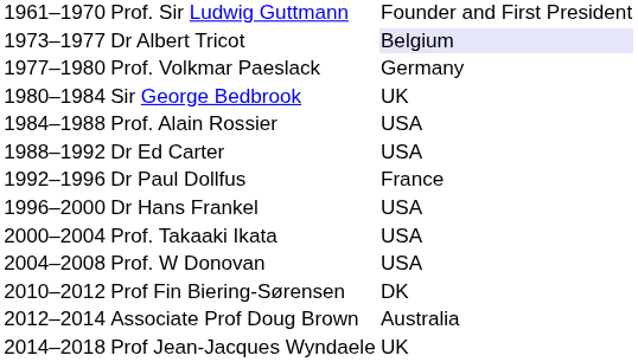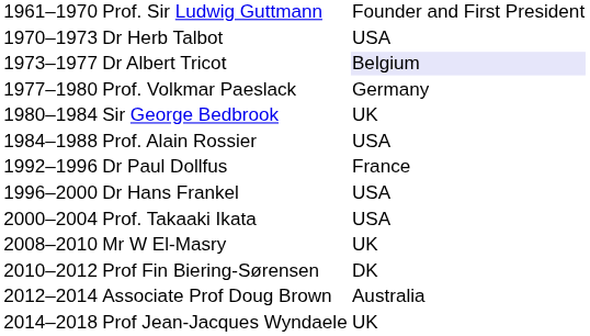 <table>
 <tr>
 <td>1961–1970</td>
 <td>Prof. Sir <a href='#'>Ludwig Guttmann</a></td>
 <td>Founder and First President</td>
+</tr>
+<tr>
+<td>1970–1973</td>
+<td>Dr Herb Talbot</td>
+<td> USA</td>
 </tr>
 <tr>
 <td>1973–1977</td>
 <td>Dr Albert Tricot</td>
 <td style="background: lavender;">  Belgium</td>
 </tr>
 <tr>
 <td>1977–1980</td>
 <td>Prof. Volkmar Paeslack</td>
 <td>  Germany</td>
 </tr>
 <tr>
 <td>1980–1984</td>
 <td>Sir <a href='#'>George Bedbrook</a></td>
 <td>  UK</td>
 </tr>
 <tr>
 <td>1984–1988</td>
 <td>Prof. Alain Rossier</td>
 <td> USA</td>
 </tr>
 <tr>
-<td>1988–1992</td>
-<td>Dr Ed Carter</td>
-<td> USA</td>
-</tr>
-<tr>
 <td>1992–1996</td>
 <td>Dr Paul Dollfus</td>
 <td>  France</td>
 </tr>
 <tr>
 <td>1996–2000</td>
 <td>Dr Hans Frankel</td>
 <td> USA</td>
 </tr>
 <tr>
 <td>2000–2004</td>
 <td>Prof. Takaaki Ikata</td>
 <td> USA</td>
 </tr>
 <tr>
-<td>2004–2008</td>
-<td>Prof. W Donovan</td>
-<td> USA</td>
+<td>2008–2010</td>
+<td>Mr W El-Masry</td>
+<td>  UK</td>
 </tr>
 <tr>
 <td>2010–2012</td>
 <td>Prof Fin Biering-Sørensen</td>
 <td>  DK</td>
 </tr>
 <tr>
 <td>2012–2014</td>
 <td>Associate Prof Doug Brown</td>
 <td>  Australia</td>
 </tr>
 <tr>
 <td>2014–2018</td>
 <td>Prof Jean-Jacques Wyndaele</td>
 <td>  UK</td>
 </tr>
 </table>
